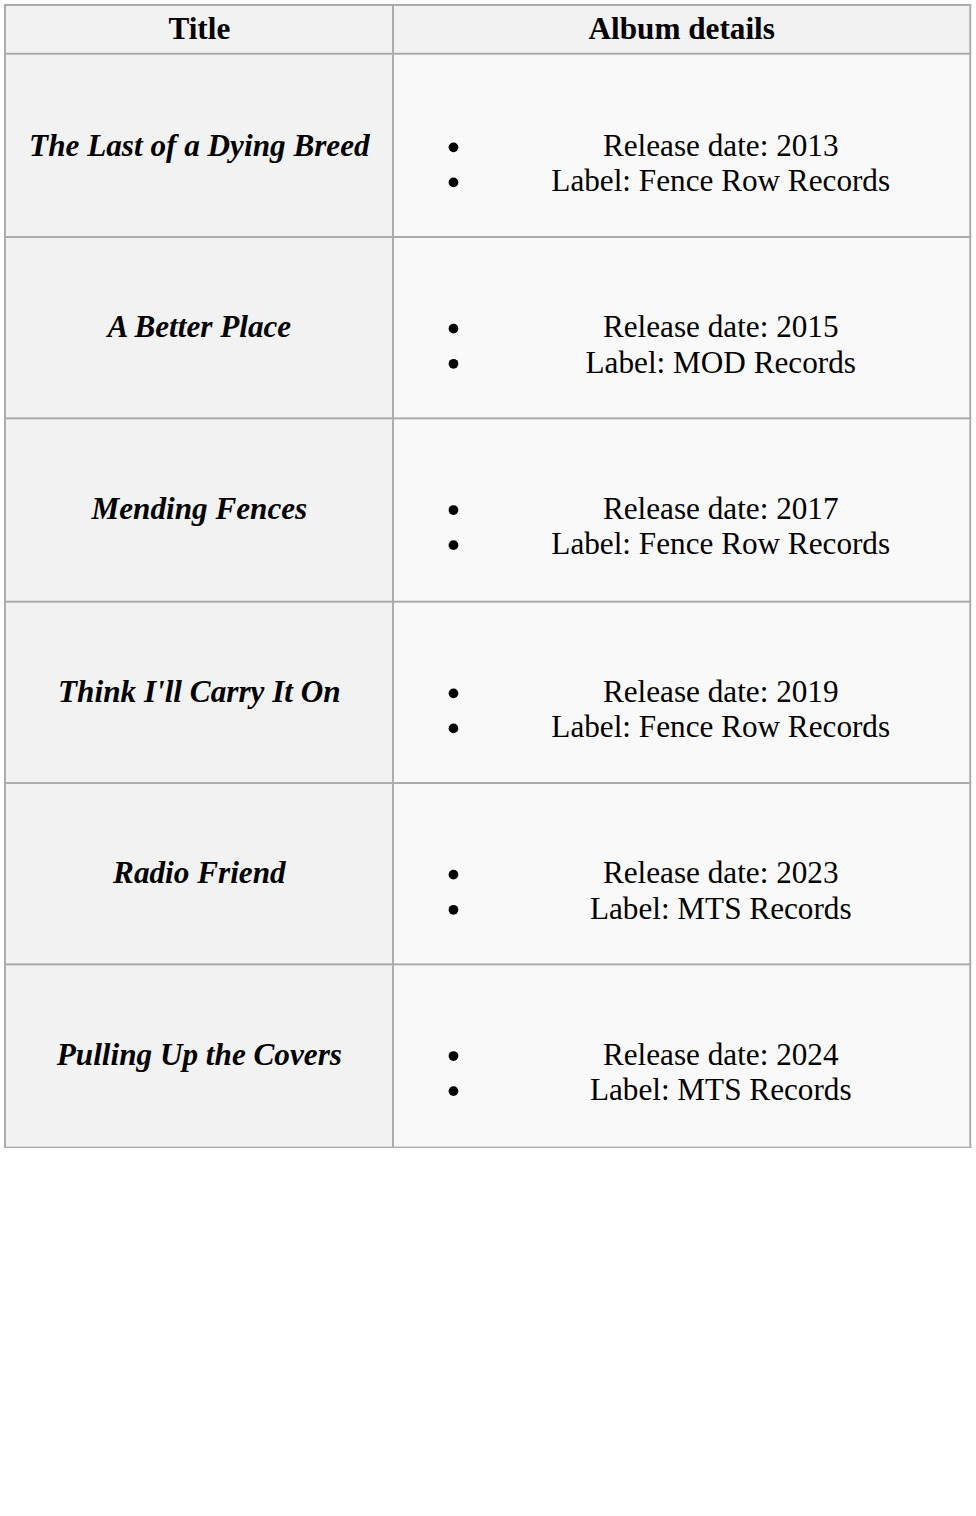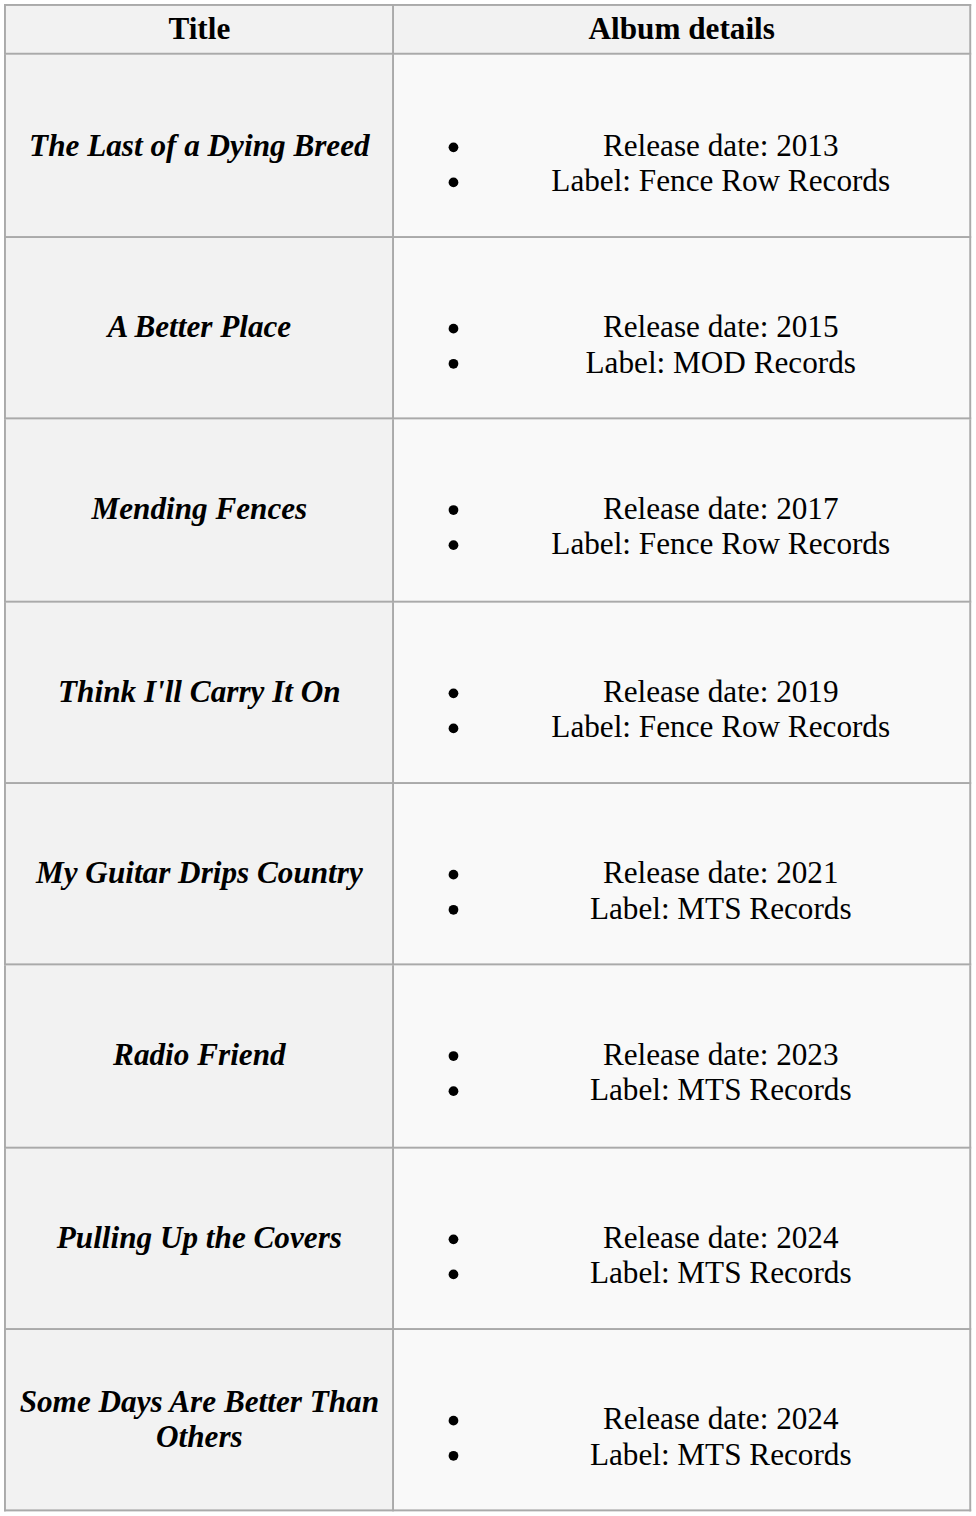 <table class="wikitable plainrowheaders" style="text-align:center;">
 <tr>
 <th style="width:12em;">Title</th>
 <th style="width:18em;">Album details</th>
 </tr>
 <tr>
 <th scope="row"><em>The Last of a Dying Breed</em></th>
 <td><br><ul><li>Release date: 2013</li><li>Label: Fence Row Records</li></ul></td>
 </tr>
 <tr>
 <th scope="row"><em>A Better Place</em></th>
 <td><br><ul><li>Release date: 2015</li><li>Label: MOD Records</li></ul></td>
 </tr>
 <tr>
 <th scope="row"><em>Mending Fences</em></th>
 <td><br><ul><li>Release date: 2017</li><li>Label: Fence Row Records</li></ul></td>
 </tr>
 <tr>
 <th scope="row"><em>Think I'll Carry It On</em></th>
 <td><br><ul><li>Release date: 2019</li><li>Label: Fence Row Records</li></ul></td>
 </tr>
 <tr>
+<th scope="row"><em>My Guitar Drips Country</em></th>
+<td><br><ul><li>Release date: 2021</li><li>Label: MTS Records</li></ul></td>
+</tr>
+<tr>
 <th scope="row"><em>Radio Friend</em></th>
 <td><br><ul><li>Release date: 2023</li><li>Label: MTS Records</li></ul></td>
 </tr>
 <tr>
 <th scope="row"><em>Pulling Up the Covers</em></th>
 <td><br><ul><li>Release date: 2024</li><li>Label: MTS Records</li></ul></td>
 </tr>
+<tr>
+<th scope="row"><em>Some Days Are Better Than Others</em></th>
+<td><br><ul><li>Release date: 2024</li><li>Label: MTS Records</li></ul></td>
+</tr>
 </table>
